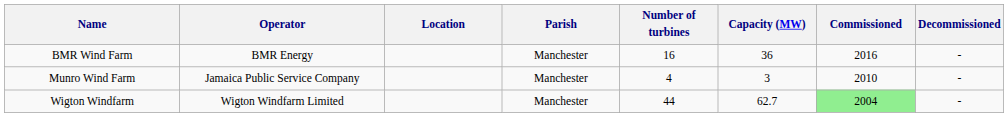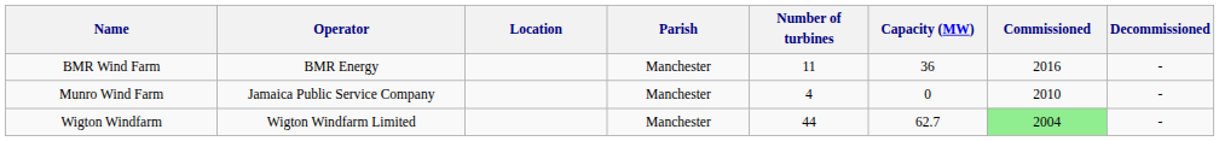 <table class="wikitable sortable" style="font-size:90%;border:0px;text-align:center;line-height:150%;">
 <tr>
 <th style="background: #f2f2f2; color: #000080" height="17" width="18%">Name</th>
 <th style="background: #f2f2f2; color: #000080" height="17" width="21%">Operator</th>
 <th style="background: #f2f2f2; color: #000080" height="17" width="12%">Location</th>
 <th style="background: #f2f2f2; color: #000080" height="17" width="12%">Parish</th>
 <th style="background: #f2f2f2; color: #000080" height="17" width="10%">Number of turbines</th>
 <th style="background: #f2f2f2; color: #000080" height="17" width="10%">Capacity (<a href='#'>MW</a>)</th>
 <th style="background: #f2f2f2; color: #000080" height="17" width="10%">Commissioned</th>
 <th style="background: #f2f2f2; color: #000080" height="17" width="10%">Decommissioned</th>
 </tr>
 <tr>
 <td>BMR Wind Farm</td>
 <td>BMR Energy</td>
 <td></td>
 <td>Manchester</td>
-<td>16</td>
+<td>11</td>
 <td>36</td>
 <td>2016</td>
 <td>-</td>
 </tr>
 <tr --->
 <td>Munro Wind Farm</td>
 <td>Jamaica Public Service Company</td>
 <td></td>
 <td>Manchester</td>
 <td>4</td>
-<td>3</td>
+<td>0</td>
 <td>2010</td>
 <td>-</td>
 </tr>
 <tr --->
 <td>Wigton Windfarm</td>
 <td>Wigton Windfarm Limited</td>
 <td></td>
 <td>Manchester</td>
 <td>44</td>
 <td>62.7</td>
 <td style="background: lightgreen;">2004</td>
 <td>-</td>
 </tr>
 </table>
